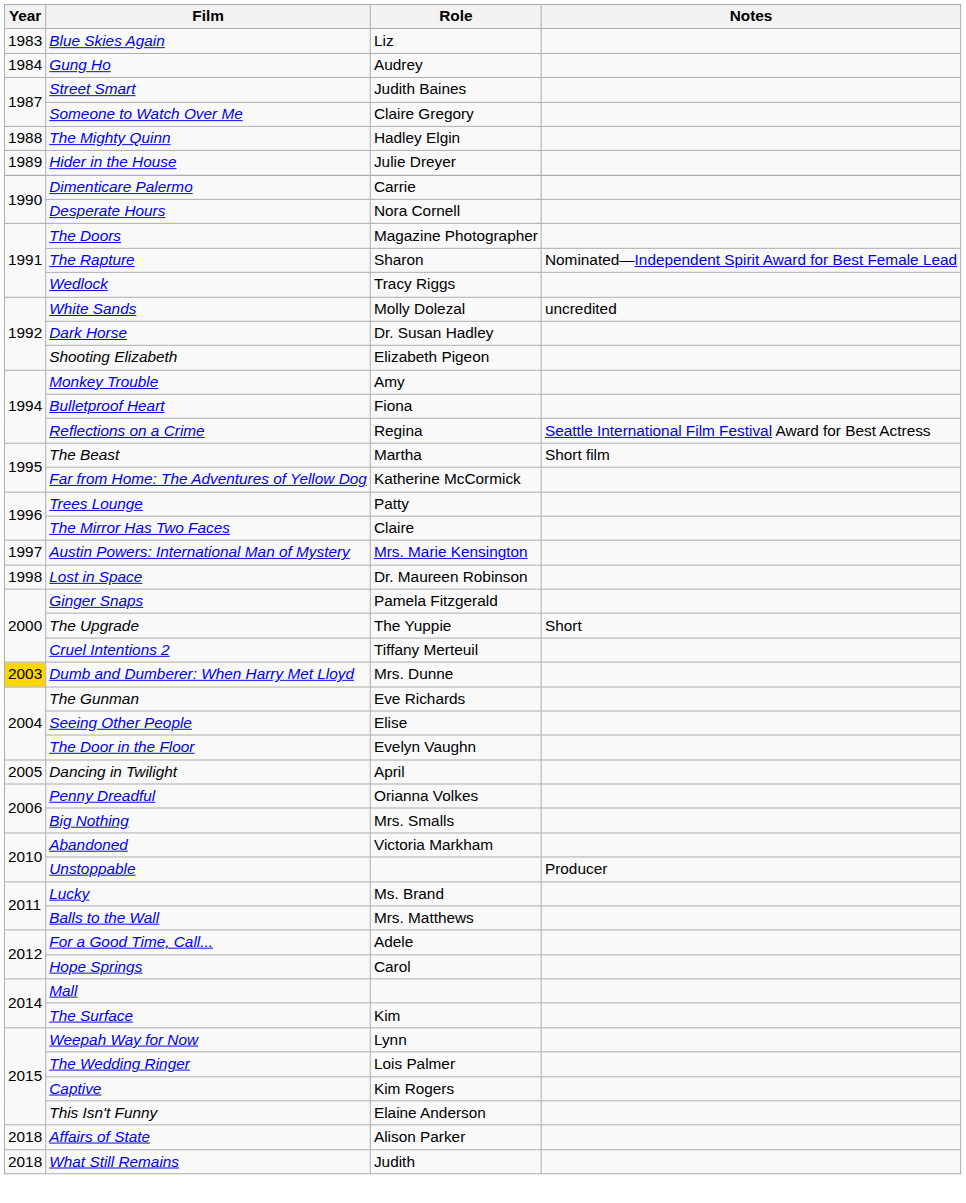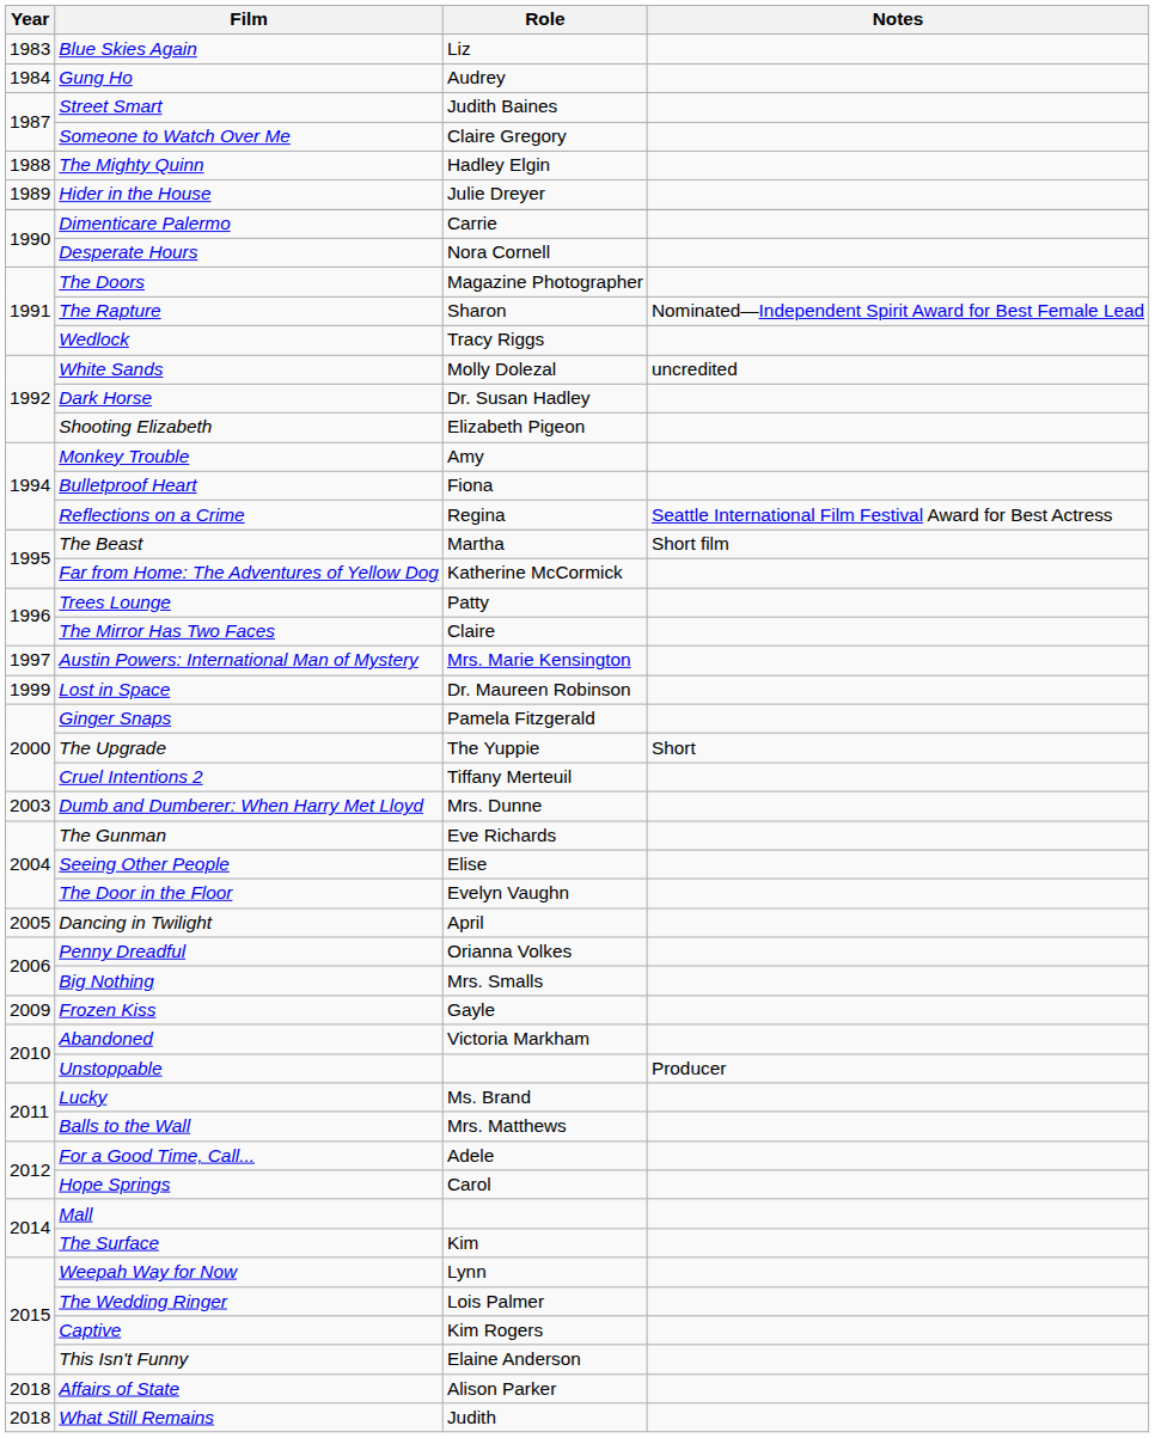 <table class="wikitable sortable">
 <tr>
 <th>Year</th>
 <th>Film</th>
 <th>Role</th>
 <th class="unsortable">Notes</th>
 </tr>
 <tr>
 <td>1983</td>
 <td><em><a href='#'>Blue Skies Again</a></em></td>
 <td>Liz</td>
 <td></td>
 </tr>
 <tr>
 <td>1984</td>
 <td><em><a href='#'>Gung Ho</a></em></td>
 <td>Audrey</td>
 <td></td>
 </tr>
 <tr>
 <td rowspan=2>1987</td>
 <td><em><a href='#'>Street Smart</a></em></td>
 <td>Judith Baines</td>
 <td></td>
 </tr>
 <tr>
 <td><em><a href='#'>Someone to Watch Over Me</a></em></td>
 <td>Claire Gregory</td>
 <td></td>
 </tr>
 <tr>
 <td>1988</td>
 <td><em><a href='#'>The Mighty Quinn</a></em></td>
 <td>Hadley Elgin</td>
 <td></td>
 </tr>
 <tr>
 <td>1989</td>
 <td><em><a href='#'>Hider in the House</a></em></td>
 <td>Julie Dreyer</td>
 <td></td>
 </tr>
 <tr>
 </tr>
 <tr>
 <td rowspan=2>1990</td>
 <td><em><a href='#'>Dimenticare Palermo</a></em></td>
 <td>Carrie</td>
 <td></td>
 </tr>
 <tr>
 <td><em><a href='#'>Desperate Hours</a></em></td>
 <td>Nora Cornell</td>
 <td></td>
 </tr>
 <tr>
 <td rowspan=3>1991</td>
 <td><em><a href='#'>The Doors</a></em></td>
 <td>Magazine Photographer</td>
 <td></td>
 </tr>
 <tr>
 <td><em><a href='#'>The Rapture</a></em></td>
 <td>Sharon</td>
 <td>Nominated—<a href='#'>Independent Spirit Award for Best Female Lead</a></td>
 </tr>
 <tr>
 <td><em><a href='#'>Wedlock</a></em></td>
 <td>Tracy Riggs</td>
 <td></td>
 </tr>
 <tr>
 <td rowspan=3>1992</td>
 <td><em><a href='#'>White Sands</a></em></td>
 <td>Molly Dolezal</td>
 <td>uncredited</td>
 </tr>
 <tr>
 <td><em><a href='#'>Dark Horse</a></em></td>
 <td>Dr. Susan Hadley</td>
 <td></td>
 </tr>
 <tr>
 <td><em>Shooting Elizabeth</em></td>
 <td>Elizabeth Pigeon</td>
 <td></td>
 </tr>
 <tr>
 <td rowspan=3>1994</td>
 <td><em><a href='#'>Monkey Trouble</a></em></td>
 <td>Amy</td>
 <td></td>
 </tr>
 <tr>
 <td><em><a href='#'>Bulletproof Heart</a></em></td>
 <td>Fiona</td>
 <td></td>
 </tr>
 <tr>
 <td><em><a href='#'>Reflections on a Crime</a></em></td>
 <td>Regina</td>
 <td><a href='#'>Seattle International Film Festival</a> Award for Best Actress</td>
 </tr>
 <tr>
 <td rowspan="2">1995</td>
 <td><em>The Beast</em></td>
 <td>Martha</td>
 <td>Short film</td>
 </tr>
 <tr>
 <td><em><a href='#'>Far from Home: The Adventures of Yellow Dog</a></em></td>
 <td>Katherine McCormick</td>
 <td></td>
 </tr>
 <tr>
 <td rowspan=2>1996</td>
 <td><em><a href='#'>Trees Lounge</a></em></td>
 <td>Patty</td>
 <td></td>
 </tr>
 <tr>
 <td><em><a href='#'>The Mirror Has Two Faces</a></em></td>
 <td>Claire</td>
 <td></td>
 </tr>
 <tr>
 <td>1997</td>
 <td><em><a href='#'>Austin Powers: International Man of Mystery</a></em></td>
 <td><a href='#'>Mrs. Marie Kensington</a></td>
 <td></td>
 </tr>
 <tr>
-<td>1998</td>
+<td>1999</td>
 <td><em><a href='#'>Lost in Space</a></em></td>
 <td>Dr. Maureen Robinson</td>
 <td></td>
 </tr>
 <tr>
 <td rowspan=3>2000</td>
 <td><em><a href='#'>Ginger Snaps</a></em></td>
 <td>Pamela Fitzgerald</td>
 <td></td>
 </tr>
 <tr>
 <td><em>The Upgrade</em></td>
 <td>The Yuppie</td>
 <td>Short</td>
 </tr>
 <tr>
 <td><em><a href='#'>Cruel Intentions 2</a></em></td>
 <td>Tiffany Merteuil</td>
 <td></td>
 </tr>
 <tr>
-<td style="background: gold;">2003</td>
+<td>2003</td>
 <td><em><a href='#'>Dumb and Dumberer: When Harry Met Lloyd</a></em></td>
 <td>Mrs. Dunne</td>
 <td></td>
 </tr>
 <tr>
 <td rowspan=3>2004</td>
 <td><em>The Gunman</em></td>
 <td>Eve Richards</td>
 <td></td>
 </tr>
 <tr>
 <td><em><a href='#'>Seeing Other People</a></em></td>
 <td>Elise</td>
 <td></td>
 </tr>
 <tr>
 <td><em><a href='#'>The Door in the Floor</a></em></td>
 <td>Evelyn Vaughn</td>
 <td></td>
 </tr>
 <tr>
 <td>2005</td>
 <td><em>Dancing in Twilight</em></td>
 <td>April</td>
 <td></td>
 </tr>
 <tr>
 <td rowspan=2>2006</td>
 <td><em><a href='#'>Penny Dreadful</a></em></td>
 <td>Orianna Volkes</td>
 <td></td>
 </tr>
 <tr>
 <td><em><a href='#'>Big Nothing</a></em></td>
 <td>Mrs. Smalls</td>
+<td></td>
+</tr>
+<tr>
+<td>2009</td>
+<td><em><a href='#'>Frozen Kiss</a></em></td>
+<td>Gayle</td>
 <td></td>
 </tr>
 <tr>
 <td rowspan="2">2010</td>
 <td><em><a href='#'>Abandoned</a></em></td>
 <td>Victoria Markham</td>
 <td></td>
 </tr>
 <tr>
 <td><em><a href='#'>Unstoppable</a></em></td>
 <td></td>
 <td>Producer</td>
 </tr>
 <tr>
 <td rowspan=2>2011</td>
 <td><em><a href='#'>Lucky</a></em></td>
 <td>Ms. Brand</td>
 <td></td>
 </tr>
 <tr>
 <td><em><a href='#'>Balls to the Wall</a></em></td>
 <td>Mrs. Matthews</td>
 <td></td>
 </tr>
 <tr>
 <td rowspan=2>2012</td>
 <td><em><a href='#'>For a Good Time, Call...</a></em></td>
 <td>Adele</td>
 <td></td>
 </tr>
 <tr>
 <td><em><a href='#'>Hope Springs</a></em></td>
 <td>Carol</td>
 <td></td>
 </tr>
 <tr>
 <td rowspan=2>2014</td>
 <td><em><a href='#'>Mall</a></em></td>
 <td></td>
 <td></td>
 </tr>
 <tr>
 <td><em><a href='#'>The Surface</a></em></td>
 <td>Kim</td>
 <td></td>
 </tr>
 <tr>
 <td rowspan=4>2015</td>
 <td><em><a href='#'>Weepah Way for Now</a></em></td>
 <td>Lynn</td>
 <td></td>
 </tr>
 <tr>
 <td><em><a href='#'>The Wedding Ringer</a></em></td>
 <td>Lois Palmer</td>
 <td></td>
 </tr>
 <tr>
 <td><em><a href='#'>Captive</a></em></td>
 <td>Kim Rogers</td>
 <td></td>
 </tr>
 <tr>
 <td><em>This Isn't Funny</em></td>
 <td>Elaine Anderson</td>
 <td></td>
 </tr>
 <tr>
 <td>2018</td>
 <td><em><a href='#'>Affairs of State</a></em></td>
 <td>Alison Parker</td>
 <td></td>
 </tr>
 <tr>
 <td>2018</td>
 <td><em><a href='#'>What Still Remains</a></em></td>
 <td>Judith</td>
 <td></td>
 </tr>
 </table>
